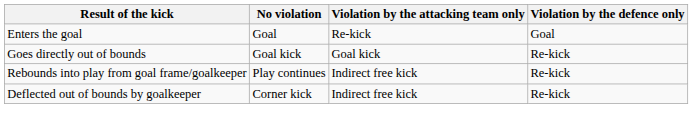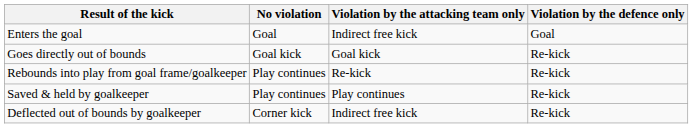 <table class="wikitable">
 <tr>
 <th>Result of the kick</th>
 <th>No violation</th>
 <th>Violation by the attacking team only</th>
 <th>Violation by the defence only</th>
 </tr>
 <tr>
 <td>Enters the goal</td>
 <td>Goal</td>
-<td>Re-kick</td>
+<td>Indirect free kick</td>
 <td>Goal</td>
 </tr>
 <tr>
 <td>Goes directly out of bounds</td>
 <td>Goal kick</td>
 <td>Goal kick</td>
 <td>Re-kick</td>
 </tr>
 <tr>
 <td>Rebounds into play from goal frame/goalkeeper</td>
 <td>Play continues</td>
-<td>Indirect free kick</td>
+<td>Re-kick</td>
+<td>Re-kick</td>
+</tr>
+<tr>
+<td>Saved & held by goalkeeper</td>
+<td>Play continues</td>
+<td>Play continues</td>
 <td>Re-kick</td>
 </tr>
 <tr>
 <td>Deflected out of bounds by goalkeeper</td>
 <td>Corner kick</td>
 <td>Indirect free kick</td>
 <td>Re-kick</td>
 </tr>
 </table>
